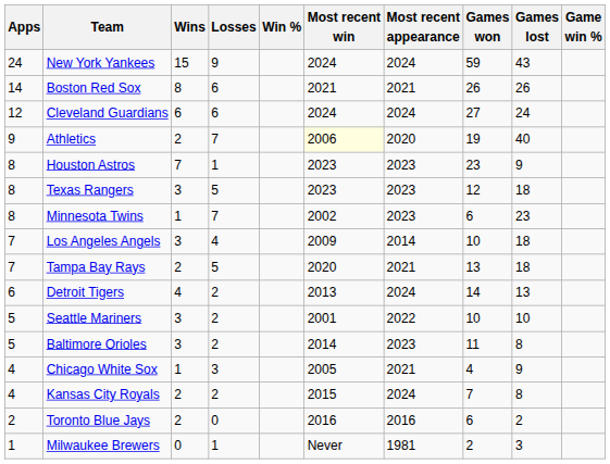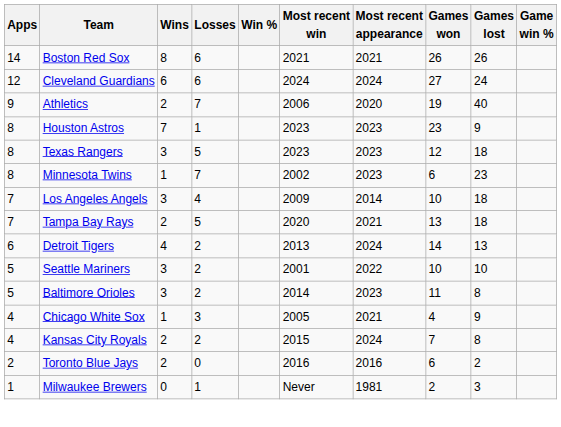 <table class="wikitable sortable" style="font-size:1.00em; line-height:1.5em;">
 <tr>
 <th>Apps</th>
 <th>Team</th>
 <th>Wins</th>
 <th>Losses</th>
 <th>Win %</th>
 <th>Most recent<br>win</th>
 <th>Most recent<br>appearance</th>
 <th>Games<br>won</th>
 <th>Games<br>lost</th>
 <th>Game<br>win %</th>
-</tr>
-<tr>
-<td>24</td>
-<td style="text-align:left;"><a href='#'>New York Yankees</a></td>
-<td>15</td>
-<td>9</td>
-<td></td>
-<td>2024</td>
-<td>2024</td>
-<td>59</td>
-<td>43</td>
-<td></td>
 </tr>
 <tr>
 <td>14</td>
 <td style="text-align:left;"><a href='#'>Boston Red Sox</a></td>
 <td>8</td>
 <td>6</td>
 <td></td>
 <td>2021</td>
 <td>2021</td>
 <td>26</td>
 <td>26</td>
 <td></td>
 </tr>
 <tr>
 <td>12</td>
 <td style="text-align:left;"><a href='#'>Cleveland Guardians</a></td>
 <td>6</td>
 <td>6</td>
 <td></td>
 <td>2024</td>
 <td>2024</td>
 <td>27</td>
 <td>24</td>
 <td></td>
 </tr>
 <tr>
 <td>9</td>
 <td style="text-align:left;"><a href='#'>Athletics</a></td>
 <td>2</td>
 <td>7</td>
 <td></td>
-<td style="background: lightyellow;">2006</td>
+<td>2006</td>
 <td>2020</td>
 <td>19</td>
 <td>40</td>
 <td></td>
 </tr>
 <tr>
 <td>8</td>
 <td style="text-align:left;"><a href='#'>Houston Astros</a></td>
 <td>7</td>
 <td>1</td>
 <td></td>
 <td>2023</td>
 <td>2023</td>
 <td>23</td>
 <td>9</td>
 <td></td>
 </tr>
 <tr>
 <td>8</td>
 <td style="text-align:left;"><a href='#'>Texas Rangers</a></td>
 <td>3</td>
 <td>5</td>
 <td></td>
 <td>2023</td>
 <td>2023</td>
 <td>12</td>
 <td>18</td>
 <td></td>
 </tr>
 <tr>
 <td>8</td>
 <td style="text-align:left;"><a href='#'>Minnesota Twins</a></td>
 <td>1</td>
 <td>7</td>
 <td></td>
 <td>2002</td>
 <td>2023</td>
 <td>6</td>
 <td>23</td>
 <td></td>
 </tr>
 <tr>
 <td>7</td>
 <td style="text-align:left;"><a href='#'>Los Angeles Angels</a></td>
 <td>3</td>
 <td>4</td>
 <td></td>
 <td>2009</td>
 <td>2014</td>
 <td>10</td>
 <td>18</td>
 <td></td>
 </tr>
 <tr>
 <td>7</td>
 <td style="text-align:left;"><a href='#'>Tampa Bay Rays</a></td>
 <td>2</td>
 <td>5</td>
 <td></td>
 <td>2020</td>
 <td>2021</td>
 <td>13</td>
 <td>18</td>
 <td></td>
 </tr>
 <tr>
 <td>6</td>
 <td style="text-align:left;"><a href='#'>Detroit Tigers</a></td>
 <td>4</td>
 <td>2</td>
 <td></td>
 <td>2013</td>
 <td>2024</td>
 <td>14</td>
 <td>13</td>
 <td></td>
 </tr>
 <tr>
 <td>5</td>
 <td style="text-align:left;"><a href='#'>Seattle Mariners</a></td>
 <td>3</td>
 <td>2</td>
 <td></td>
 <td>2001</td>
 <td>2022</td>
 <td>10</td>
 <td>10</td>
 <td></td>
 </tr>
 <tr>
 <td>5</td>
 <td style="text-align:left;"><a href='#'>Baltimore Orioles</a></td>
 <td>3</td>
 <td>2</td>
 <td></td>
 <td>2014</td>
 <td>2023</td>
 <td>11</td>
 <td>8</td>
 <td></td>
 </tr>
 <tr>
 <td>4</td>
 <td style="text-align:left;"><a href='#'>Chicago White Sox</a></td>
 <td>1</td>
 <td>3</td>
 <td></td>
 <td>2005</td>
 <td>2021</td>
 <td>4</td>
 <td>9</td>
 <td></td>
 </tr>
 <tr>
 <td>4</td>
 <td style="text-align:left;"><a href='#'>Kansas City Royals</a></td>
 <td>2</td>
 <td>2</td>
 <td></td>
 <td>2015</td>
 <td>2024</td>
 <td>7</td>
 <td>8</td>
 <td></td>
 </tr>
 <tr>
 <td>2</td>
 <td style="text-align:left;"><a href='#'>Toronto Blue Jays</a></td>
 <td>2</td>
 <td>0</td>
 <td></td>
 <td>2016</td>
 <td>2016</td>
 <td>6</td>
 <td>2</td>
 <td></td>
 </tr>
 <tr>
 <td>1</td>
 <td style="text-align:left;"><a href='#'>Milwaukee Brewers</a></td>
 <td>0</td>
 <td>1</td>
 <td></td>
 <td>Never</td>
 <td>1981</td>
 <td>2</td>
 <td>3</td>
 <td></td>
 </tr>
 </table>
